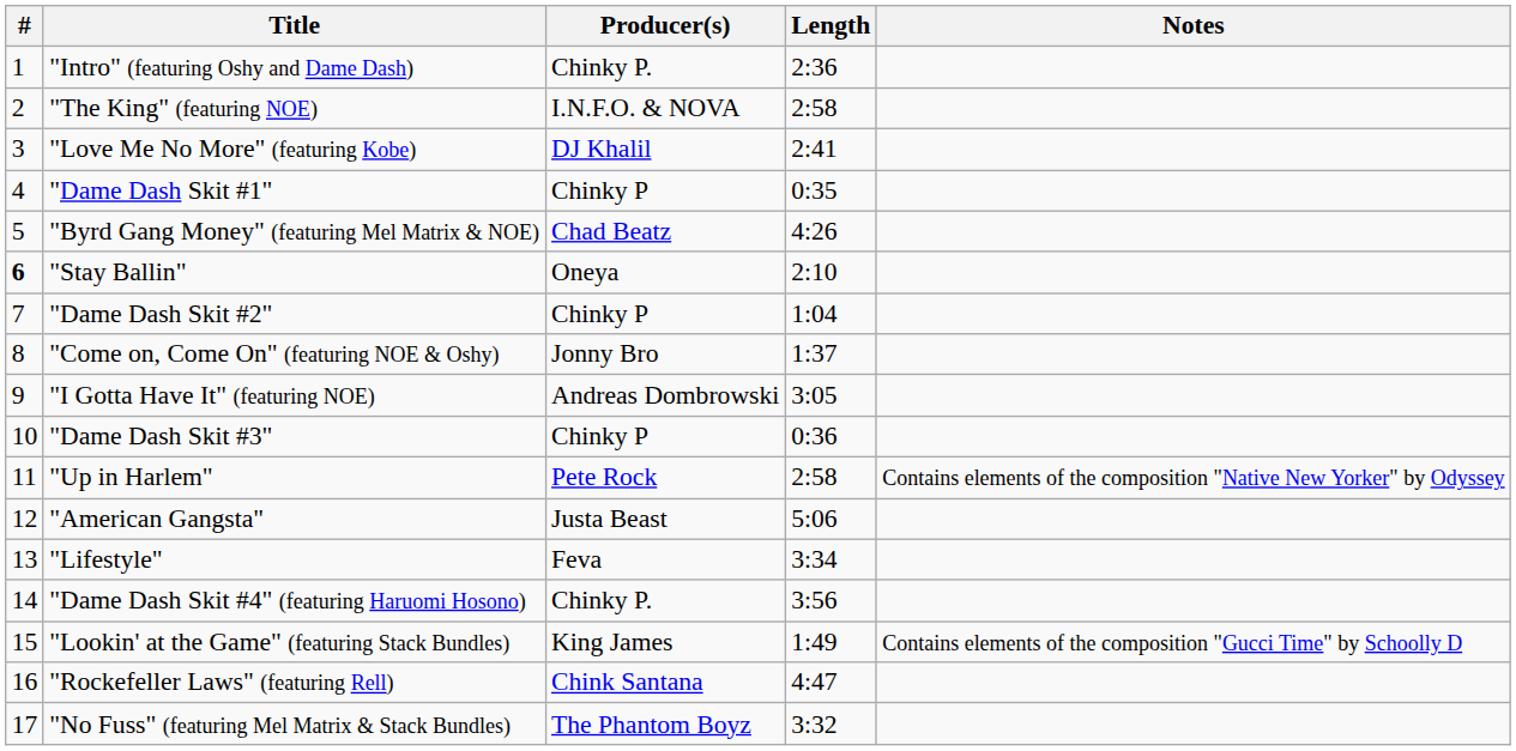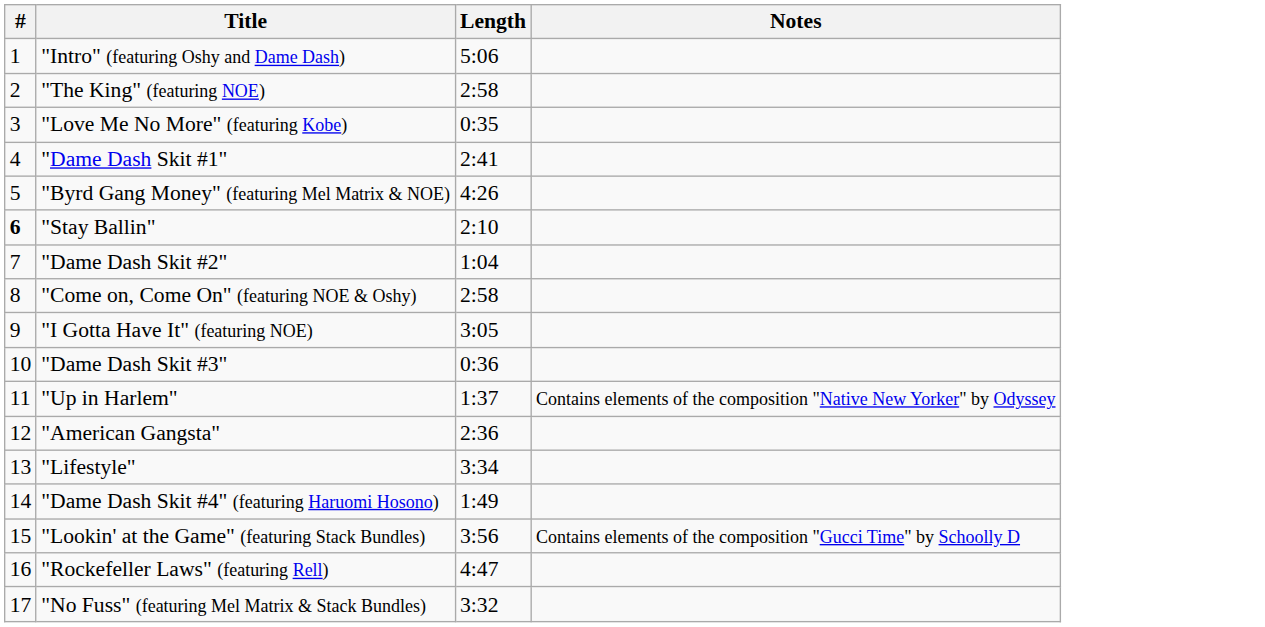 <table class="wikitable">
 <tr>
 <th align="center">#</th>
 <th align="center">Title</th>
-<th align="center">Producer(s)</th>
 <th align="center">Length</th>
 <th align="center">Notes</th>
 </tr>
 <tr>
 <td>1</td>
 <td>"Intro" <small>(featuring Oshy and <a href='#'>Dame Dash</a>)</small></td>
-<td>Chinky P.</td>
-<td>2:36</td>
+<td>5:06</td>
 <td></td>
 </tr>
 <tr>
 <td>2</td>
 <td>"The King" <small>(featuring <a href='#'>NOE</a>)</small></td>
-<td>I.N.F.O. & NOVA</td>
 <td>2:58</td>
 <td></td>
 </tr>
 <tr>
 <td>3</td>
 <td>"Love Me No More" <small>(featuring <a href='#'>Kobe</a>)</small></td>
-<td><a href='#'>DJ Khalil</a></td>
-<td>2:41</td>
+<td>0:35</td>
 <td></td>
 </tr>
 <tr>
 <td>4</td>
 <td>"<a href='#'>Dame Dash</a> Skit #1"</td>
-<td>Chinky P</td>
-<td>0:35</td>
+<td>2:41</td>
 <td></td>
 </tr>
 <tr>
 <td>5</td>
 <td>"Byrd Gang Money" <small>(featuring Mel Matrix & NOE)</small></td>
-<td><a href='#'>Chad Beatz</a></td>
 <td>4:26</td>
 <td></td>
 </tr>
 <tr>
 <td><strong>6</strong></td>
 <td>"Stay Ballin"</td>
-<td>Oneya</td>
 <td>2:10</td>
 <td></td>
 </tr>
 <tr>
 <td>7</td>
 <td>"Dame Dash Skit #2"</td>
-<td>Chinky P</td>
 <td>1:04</td>
 <td></td>
 </tr>
 <tr>
 <td>8</td>
 <td>"Come on, Come On" <small>(featuring NOE & Oshy)</small></td>
-<td>Jonny Bro</td>
-<td>1:37</td>
+<td>2:58</td>
 <td></td>
 </tr>
 <tr>
 <td>9</td>
 <td>"I Gotta Have It" <small>(featuring NOE)</small></td>
-<td>Andreas Dombrowski</td>
 <td>3:05</td>
 <td></td>
 </tr>
 <tr>
 <td>10</td>
 <td>"Dame Dash Skit #3"</td>
-<td>Chinky P</td>
 <td>0:36</td>
 <td></td>
 </tr>
 <tr>
 <td>11</td>
 <td>"Up in Harlem"</td>
-<td><a href='#'>Pete Rock</a></td>
-<td>2:58</td>
+<td>1:37</td>
 <td><small>Contains elements of the composition "<a href='#'>Native New Yorker</a>" by <a href='#'>Odyssey</a></small></td>
 </tr>
 <tr>
 <td>12</td>
 <td>"American Gangsta"</td>
-<td>Justa Beast</td>
-<td>5:06</td>
+<td>2:36</td>
 <td></td>
 </tr>
 <tr>
 <td>13</td>
 <td>"Lifestyle"</td>
-<td>Feva</td>
 <td>3:34</td>
 <td></td>
 </tr>
 <tr>
 <td>14</td>
 <td>"Dame Dash Skit #4" <small>(featuring <a href='#'>Haruomi Hosono</a>)</small></td>
-<td>Chinky P.</td>
-<td>3:56</td>
+<td>1:49</td>
 <td></td>
 </tr>
 <tr>
 <td>15</td>
 <td>"Lookin' at the Game" <small>(featuring Stack Bundles)</small></td>
-<td>King James</td>
-<td>1:49</td>
+<td>3:56</td>
 <td><small>Contains elements of the composition "<a href='#'>Gucci Time</a>" by <a href='#'>Schoolly D</a></small></td>
 </tr>
 <tr>
 <td>16</td>
 <td>"Rockefeller Laws" <small>(featuring <a href='#'>Rell</a>)</small></td>
-<td><a href='#'>Chink Santana</a></td>
 <td>4:47</td>
 <td></td>
 </tr>
 <tr>
 <td>17</td>
 <td>"No Fuss" <small>(featuring Mel Matrix & Stack Bundles)</small></td>
-<td><a href='#'>The Phantom Boyz</a></td>
 <td>3:32</td>
 <td></td>
 </tr>
 </table>
